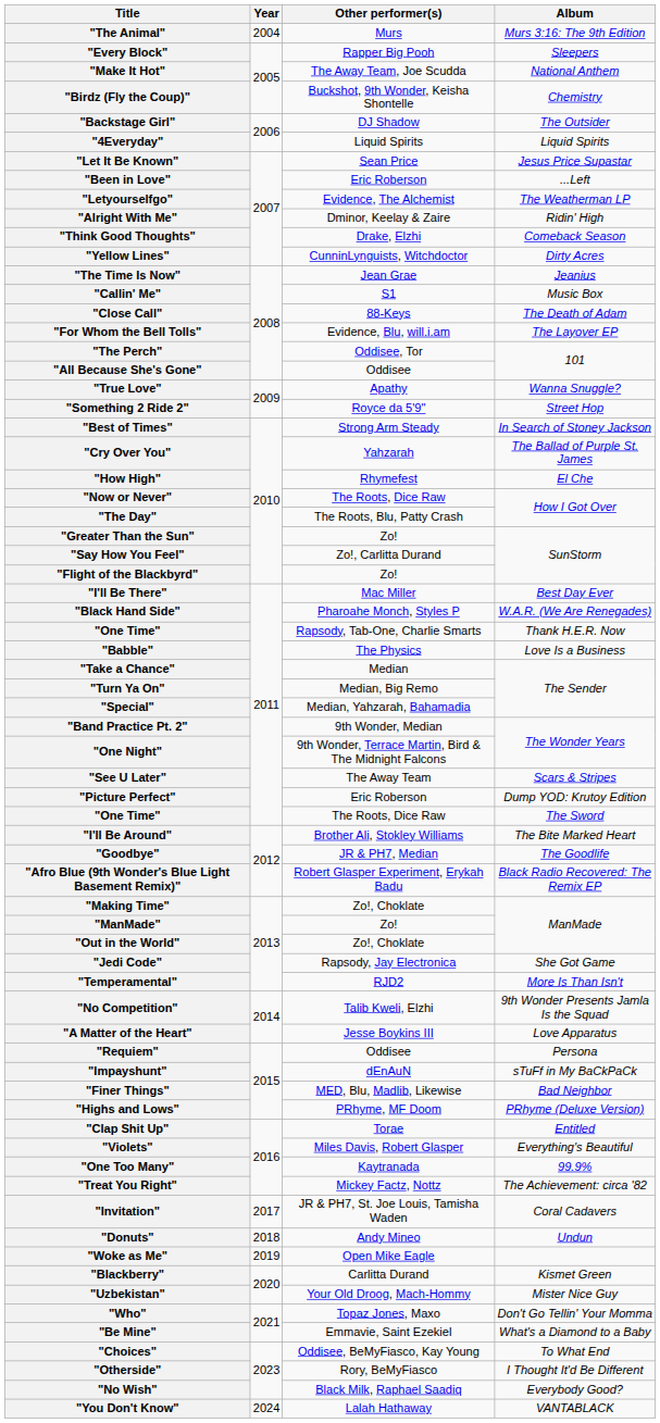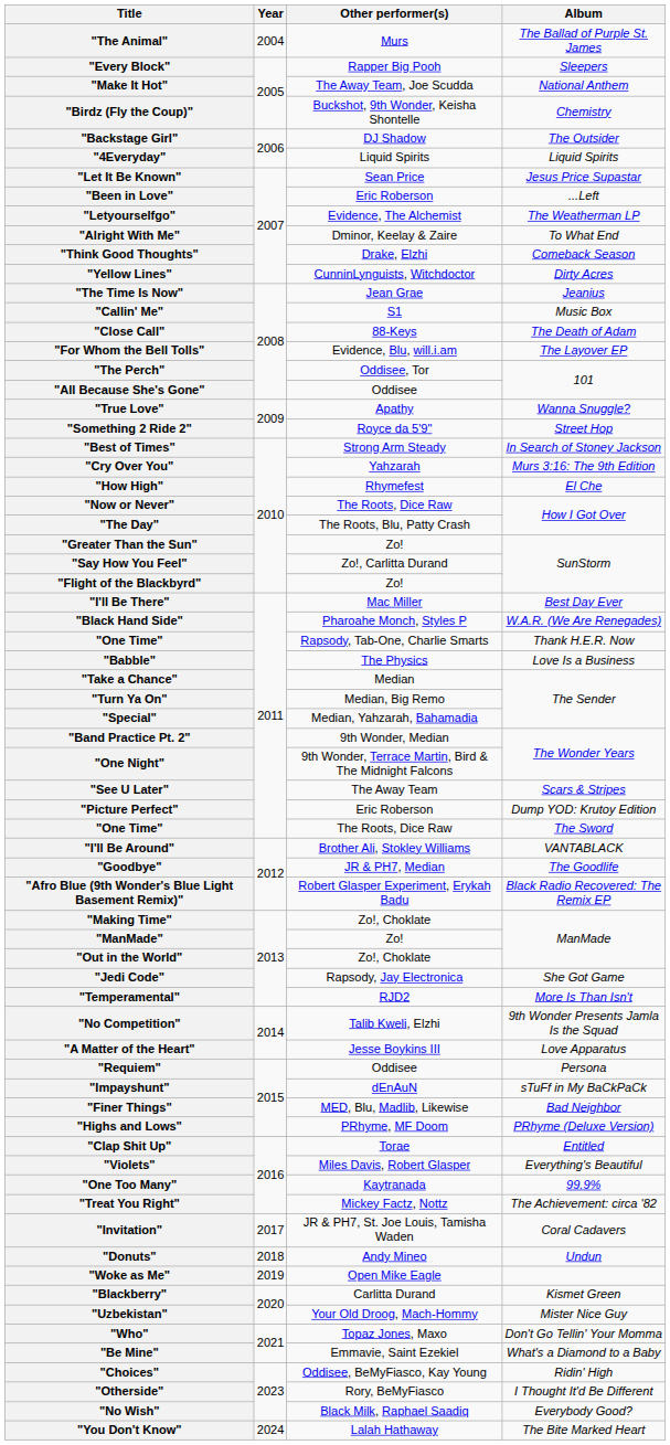 <table class="wikitable plainrowheaders" style="text-align:center;">
 <tr>
 <th style="width:20em;">Title</th>
 <th>Year</th>
 <th>Other performer(s)</th>
 <th>Album</th>
 </tr>
 <tr>
 <th scope="row">"The Animal"</th>
 <td rowspan="1">2004</td>
 <td><a href='#'>Murs</a></td>
-<td><em><a href='#'>Murs 3:16: The 9th Edition</a></em></td>
+<td><em><a href='#'>The Ballad of Purple St. James</a></em></td>
 </tr>
 <tr>
 <th scope="row">"Every Block"</th>
 <td rowspan="3">2005</td>
 <td><a href='#'>Rapper Big Pooh</a></td>
 <td><em><a href='#'>Sleepers</a></em></td>
 </tr>
 <tr>
 <th scope="row">"Make It Hot"</th>
 <td><a href='#'>The Away Team</a>, Joe Scudda</td>
 <td><em><a href='#'>National Anthem</a></em></td>
 </tr>
 <tr>
 <th scope="row">"Birdz (Fly the Coup)"</th>
 <td><a href='#'>Buckshot</a>, <a href='#'>9th Wonder</a>, Keisha Shontelle</td>
 <td><em><a href='#'>Chemistry</a></em></td>
 </tr>
 <tr>
 <th scope="row">"Backstage Girl"</th>
 <td rowspan="2">2006</td>
 <td><a href='#'>DJ Shadow</a></td>
 <td><em><a href='#'>The Outsider</a></em></td>
 </tr>
 <tr>
 <th scope="row">"4Everyday"</th>
 <td>Liquid Spirits</td>
 <td><em>Liquid Spirits</em></td>
 </tr>
 <tr>
 <th scope="row">"Let It Be Known"</th>
 <td rowspan="6">2007</td>
 <td><a href='#'>Sean Price</a></td>
 <td><em><a href='#'>Jesus Price Supastar</a></em></td>
 </tr>
 <tr>
 <th scope="row">"Been in Love"</th>
 <td><a href='#'>Eric Roberson</a></td>
 <td><em>...Left</em></td>
 </tr>
 <tr>
 <th scope="row">"Letyourselfgo"</th>
 <td><a href='#'>Evidence</a>, <a href='#'>The Alchemist</a></td>
 <td><em><a href='#'>The Weatherman LP</a></em></td>
 </tr>
 <tr>
 <th scope="row">"Alright With Me"</th>
 <td>Dminor, Keelay & Zaire</td>
-<td><em>Ridin' High</em></td>
+<td><em>To What End</em></td>
 </tr>
 <tr>
 <th scope="row">"Think Good Thoughts"</th>
 <td><a href='#'>Drake</a>, <a href='#'>Elzhi</a></td>
 <td><em><a href='#'>Comeback Season</a></em></td>
 </tr>
 <tr>
 <th scope="row">"Yellow Lines"</th>
 <td><a href='#'>CunninLynguists</a>, <a href='#'>Witchdoctor</a></td>
 <td><em><a href='#'>Dirty Acres</a></em></td>
 </tr>
 <tr>
 <th scope="row">"The Time Is Now"</th>
 <td rowspan="6">2008</td>
 <td><a href='#'>Jean Grae</a></td>
 <td><em><a href='#'>Jeanius</a></em></td>
 </tr>
 <tr>
 <th scope="row">"Callin' Me"</th>
 <td><a href='#'>S1</a></td>
 <td><em>Music Box</em></td>
 </tr>
 <tr>
 <th scope="row">"Close Call"</th>
 <td><a href='#'>88-Keys</a></td>
 <td><em><a href='#'>The Death of Adam</a></em></td>
 </tr>
 <tr>
 <th scope="row">"For Whom the Bell Tolls"</th>
 <td>Evidence, <a href='#'>Blu</a>, <a href='#'>will.i.am</a></td>
 <td><em><a href='#'>The Layover EP</a></em></td>
 </tr>
 <tr>
 <th scope="row">"The Perch"</th>
 <td><a href='#'>Oddisee</a>, Tor</td>
 <td rowspan="2"><em>101</em></td>
 </tr>
 <tr>
 <th scope="row">"All Because She's Gone"</th>
 <td>Oddisee</td>
 </tr>
 <tr>
 <th scope="row">"True Love"</th>
 <td rowspan="2">2009</td>
 <td><a href='#'>Apathy</a></td>
 <td><em><a href='#'>Wanna Snuggle?</a></em></td>
 </tr>
 <tr>
 <th scope="row">"Something 2 Ride 2"</th>
 <td><a href='#'>Royce da 5'9"</a></td>
 <td><em><a href='#'>Street Hop</a></em></td>
 </tr>
 <tr>
 <th scope="row">"Best of Times"</th>
 <td rowspan="8">2010</td>
 <td><a href='#'>Strong Arm Steady</a></td>
 <td><em><a href='#'>In Search of Stoney Jackson</a></em></td>
 </tr>
 <tr>
 <th scope="row">"Cry Over You"</th>
 <td><a href='#'>Yahzarah</a></td>
-<td><em><a href='#'>The Ballad of Purple St. James</a></em></td>
+<td><em><a href='#'>Murs 3:16: The 9th Edition</a></em></td>
 </tr>
 <tr>
 <th scope="row">"How High"</th>
 <td><a href='#'>Rhymefest</a></td>
 <td><em><a href='#'>El Che</a></em></td>
 </tr>
 <tr>
 <th scope="row">"Now or Never"</th>
 <td><a href='#'>The Roots</a>, <a href='#'>Dice Raw</a></td>
 <td rowspan="2"><em><a href='#'>How I Got Over</a></em></td>
 </tr>
 <tr>
 <th scope="row">"The Day"</th>
 <td>The Roots, Blu, Patty Crash</td>
 </tr>
 <tr>
 <th scope="row">"Greater Than the Sun"</th>
 <td>Zo!</td>
 <td rowspan="3"><em>SunStorm</em></td>
 </tr>
 <tr>
 <th scope="row">"Say How You Feel"</th>
 <td>Zo!, Carlitta Durand</td>
 </tr>
 <tr>
 <th scope="row">"Flight of the Blackbyrd"</th>
 <td>Zo!</td>
 </tr>
 <tr>
 <th scope="row">"I'll Be There"</th>
 <td rowspan="12">2011</td>
 <td><a href='#'>Mac Miller</a></td>
 <td><em><a href='#'>Best Day Ever</a></em></td>
 </tr>
 <tr>
 <th scope="row">"Black Hand Side"</th>
 <td><a href='#'>Pharoahe Monch</a>, <a href='#'>Styles P</a></td>
 <td><em><a href='#'>W.A.R. (We Are Renegades)</a></em></td>
 </tr>
 <tr>
 <th scope="row">"One Time"</th>
 <td><a href='#'>Rapsody</a>, Tab-One, Charlie Smarts</td>
 <td><em>Thank H.E.R. Now</em></td>
 </tr>
 <tr>
 <th scope="row">"Babble"</th>
 <td><a href='#'>The Physics</a></td>
 <td><em>Love Is a Business</em></td>
 </tr>
 <tr>
 <th scope="row">"Take a Chance"</th>
 <td>Median</td>
 <td rowspan="3"><em>The Sender</em></td>
 </tr>
 <tr>
 <th scope="row">"Turn Ya On"</th>
 <td>Median, Big Remo</td>
 </tr>
 <tr>
 <th scope="row">"Special"</th>
 <td>Median, Yahzarah, <a href='#'>Bahamadia</a></td>
 </tr>
 <tr>
 <th scope="row">"Band Practice Pt. 2"</th>
 <td>9th Wonder, Median</td>
 <td rowspan="2"><em><a href='#'>The Wonder Years</a></em></td>
 </tr>
 <tr>
 <th scope="row">"One Night"</th>
 <td>9th Wonder, <a href='#'>Terrace Martin</a>, Bird & The Midnight Falcons</td>
 </tr>
 <tr>
 <th scope="row">"See U Later"</th>
 <td>The Away Team</td>
 <td><em><a href='#'>Scars & Stripes</a></em></td>
 </tr>
 <tr>
 <th scope="row">"Picture Perfect"</th>
 <td>Eric Roberson</td>
 <td><em>Dump YOD: Krutoy Edition</em></td>
 </tr>
 <tr>
 <th scope="row">"One Time"</th>
 <td>The Roots, Dice Raw</td>
 <td><em><a href='#'>The Sword</a></em></td>
 </tr>
 <tr>
 <th scope="row">"I'll Be Around"</th>
 <td rowspan="3">2012</td>
 <td><a href='#'>Brother Ali</a>, <a href='#'>Stokley Williams</a></td>
-<td><em>The Bite Marked Heart</em></td>
+<td><em>VANTABLACK</em></td>
 </tr>
 <tr>
 <th scope="row">"Goodbye"</th>
 <td><a href='#'>JR & PH7</a>, <a href='#'>Median</a></td>
 <td><em><a href='#'>The Goodlife</a></em></td>
 </tr>
 <tr>
 <th scope="row">"Afro Blue (9th Wonder's Blue Light Basement Remix)"</th>
 <td><a href='#'>Robert Glasper Experiment</a>, <a href='#'>Erykah Badu</a></td>
 <td><em><a href='#'>Black Radio Recovered: The Remix EP</a></em></td>
 </tr>
 <tr>
 <th scope="row">"Making Time"</th>
 <td rowspan="5">2013</td>
 <td>Zo!, Choklate</td>
 <td rowspan="3"><em>ManMade</em></td>
 </tr>
 <tr>
 <th scope="row">"ManMade"</th>
 <td>Zo!</td>
 </tr>
 <tr>
 <th scope="row">"Out in the World"</th>
 <td>Zo!, Choklate</td>
 </tr>
 <tr>
 <th scope="row">"Jedi Code"</th>
 <td>Rapsody, <a href='#'>Jay Electronica</a></td>
 <td><em>She Got Game</em></td>
 </tr>
 <tr>
 <th scope="row">"Temperamental"</th>
 <td><a href='#'>RJD2</a></td>
 <td><em><a href='#'>More Is Than Isn't</a></em></td>
 </tr>
 <tr>
 <th scope="row">"No Competition"</th>
 <td rowspan="2">2014</td>
 <td><a href='#'>Talib Kweli</a>, Elzhi</td>
 <td><em>9th Wonder Presents Jamla Is the Squad</em></td>
 </tr>
 <tr>
 <th scope="row">"A Matter of the Heart"</th>
 <td><a href='#'>Jesse Boykins III</a></td>
 <td><em>Love Apparatus</em></td>
 </tr>
 <tr>
 <th scope="row">"Requiem"</th>
 <td rowspan="4">2015</td>
 <td>Oddisee</td>
 <td><em>Persona</em></td>
 </tr>
 <tr>
 <th scope="row">"Impayshunt"</th>
 <td><a href='#'>dEnAuN</a></td>
 <td><em>sTuFf in My BaCkPaCk</em></td>
 </tr>
 <tr>
 <th scope="row">"Finer Things"</th>
 <td><a href='#'>MED</a>, Blu, <a href='#'>Madlib</a>, Likewise</td>
 <td><em><a href='#'>Bad Neighbor</a></em></td>
 </tr>
 <tr>
 <th scope="row">"Highs and Lows"</th>
 <td><a href='#'>PRhyme</a>, <a href='#'>MF Doom</a></td>
 <td><em><a href='#'>PRhyme (Deluxe Version)</a></em></td>
 </tr>
 <tr>
 <th scope="row">"Clap Shit Up"</th>
 <td rowspan="4">2016</td>
 <td><a href='#'>Torae</a></td>
 <td><em><a href='#'>Entitled</a></em></td>
 </tr>
 <tr>
 <th scope="row">"Violets"</th>
 <td><a href='#'>Miles Davis</a>, <a href='#'>Robert Glasper</a></td>
 <td><em>Everything's Beautiful</em></td>
 </tr>
 <tr>
 <th scope="row">"One Too Many"</th>
 <td><a href='#'>Kaytranada</a></td>
 <td><em><a href='#'>99.9%</a></em></td>
 </tr>
 <tr>
 <th scope="row">"Treat You Right"</th>
 <td><a href='#'>Mickey Factz</a>, <a href='#'>Nottz</a></td>
 <td><em>The Achievement: circa '82</em></td>
 </tr>
 <tr>
 <th scope="row">"Invitation"</th>
 <td rowspan="1">2017</td>
 <td>JR & PH7, St. Joe Louis, Tamisha Waden</td>
 <td><em>Coral Cadavers</em></td>
 </tr>
 <tr>
 <th scope="row">"Donuts"</th>
 <td rowspan="1">2018</td>
 <td><a href='#'>Andy Mineo</a></td>
 <td><em><a href='#'>Undun</a></em></td>
 </tr>
 <tr>
 <th scope="row">"Woke as Me"</th>
 <td rowspan="1">2019</td>
 <td><a href='#'>Open Mike Eagle</a></td>
 </tr>
 <tr>
 <th scope="row">"Blackberry"</th>
 <td rowspan="2">2020</td>
 <td>Carlitta Durand</td>
 <td><em>Kismet Green</em></td>
 </tr>
 <tr>
 <th scope="row">"Uzbekistan"</th>
 <td><a href='#'>Your Old Droog</a>, <a href='#'>Mach-Hommy</a></td>
 <td><em>Mister Nice Guy</em></td>
 </tr>
 <tr>
 <th scope="row">"Who"</th>
 <td rowspan="2">2021</td>
 <td><a href='#'>Topaz Jones</a>, Maxo</td>
 <td><em>Don't Go Tellin' Your Momma</em></td>
 </tr>
 <tr>
 <th scope="row">"Be Mine"</th>
 <td>Emmavie, Saint Ezekiel</td>
 <td><em>What's a Diamond to a Baby</em></td>
 </tr>
 <tr>
 <th scope="row">"Choices"</th>
 <td rowspan="3">2023</td>
 <td><a href='#'>Oddisee</a>, BeMyFiasco, Kay Young</td>
-<td><em>To What End</em></td>
+<td><em>Ridin' High</em></td>
 </tr>
 <tr>
 <th scope="row">"Otherside"</th>
 <td>Rory, BeMyFiasco</td>
 <td><em>I Thought It'd Be Different</em></td>
 </tr>
 <tr>
 <th scope="row">"No Wish"</th>
 <td><a href='#'>Black Milk</a>, <a href='#'>Raphael Saadiq</a></td>
 <td><em>Everybody Good?</em></td>
 </tr>
 <tr>
 <th scope="row">"You Don't Know"</th>
 <td rowspan="1">2024</td>
 <td><a href='#'>Lalah Hathaway</a></td>
-<td><em>VANTABLACK</em></td>
+<td><em>The Bite Marked Heart</em></td>
 </tr>
 </table>
